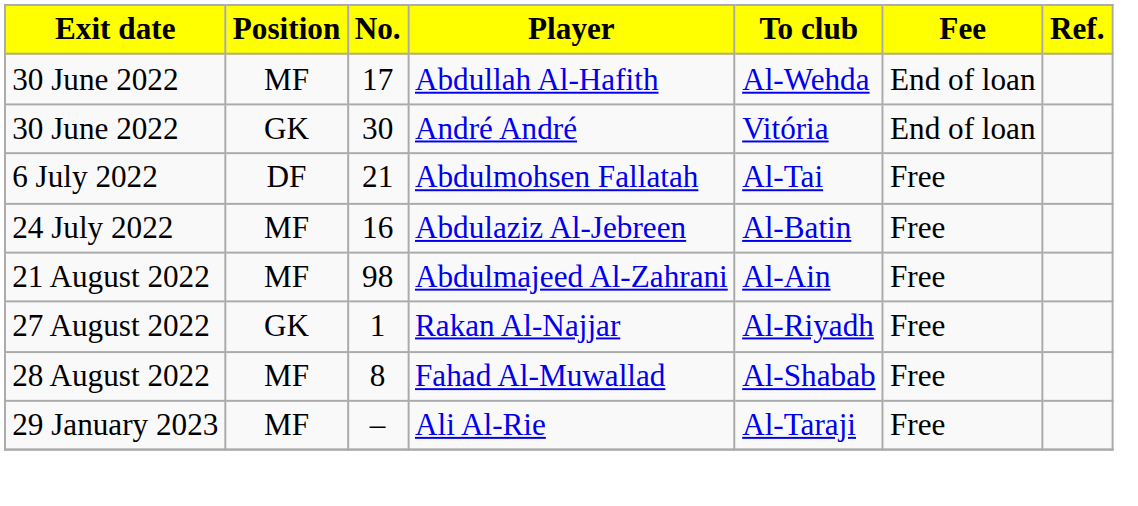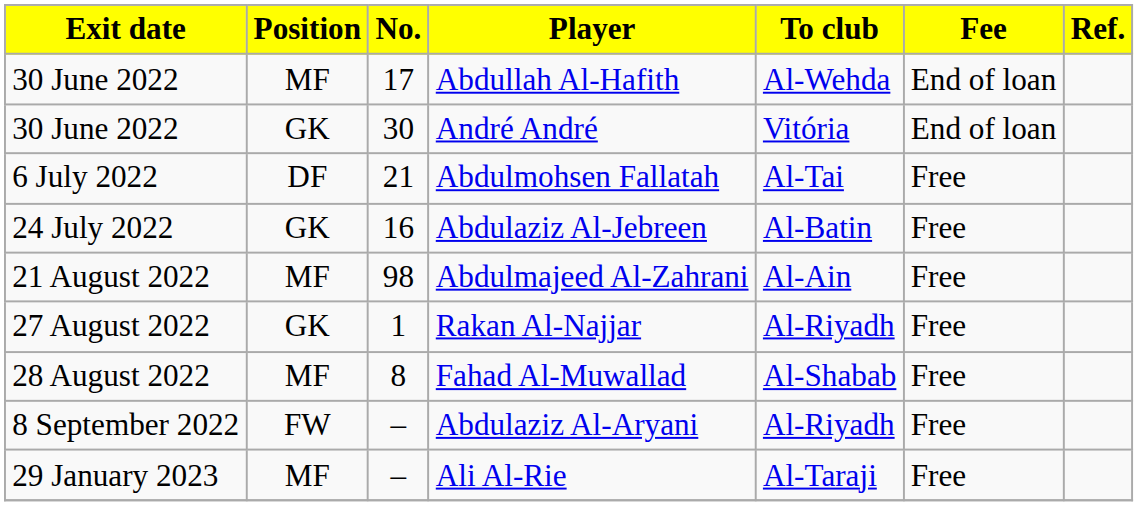 <table class="wikitable sortable">
 <tr>
 <th style="background:yellow; color:black;"><strong>Exit date</strong></th>
 <th style="background:yellow; color:black;"><strong>Position</strong></th>
 <th style="background:yellow; color:black;"><strong>No.</strong></th>
 <th style="background:yellow; color:black;"><strong>Player</strong></th>
 <th style="background:yellow; color:black;"><strong>To club</strong></th>
 <th style="background:yellow; color:black;"><strong>Fee</strong></th>
 <th style="background:yellow; color:black;"><strong>Ref.</strong></th>
 </tr>
 <tr>
 <td>30 June 2022</td>
 <td style="text-align:center;">MF</td>
 <td style="text-align:center;">17</td>
 <td style="text-align:left;"> <a href='#'>Abdullah Al-Hafith</a></td>
 <td style="text-align:left;"> <a href='#'>Al-Wehda</a></td>
 <td>End of loan</td>
 <td></td>
 </tr>
 <tr>
 <td>30 June 2022</td>
 <td style="text-align:center;">GK</td>
 <td style="text-align:center;">30</td>
 <td style="text-align:left;"> <a href='#'>André André</a></td>
 <td style="text-align:left;"> <a href='#'>Vitória</a></td>
 <td>End of loan</td>
 <td></td>
 </tr>
 <tr>
 <td>6 July 2022</td>
 <td style="text-align:center;">DF</td>
 <td style="text-align:center;">21</td>
 <td style="text-align:left;"> <a href='#'>Abdulmohsen Fallatah</a></td>
 <td style="text-align:left;"> <a href='#'>Al-Tai</a></td>
 <td>Free</td>
 <td></td>
 </tr>
 <tr>
 <td>24 July 2022</td>
-<td style="text-align:center;">MF</td>
+<td style="text-align:center;">GK</td>
 <td style="text-align:center;">16</td>
 <td style="text-align:left;"> <a href='#'>Abdulaziz Al-Jebreen</a></td>
 <td style="text-align:left;"> <a href='#'>Al-Batin</a></td>
 <td>Free</td>
 <td></td>
 </tr>
 <tr>
 <td>21 August 2022</td>
 <td style="text-align:center;">MF</td>
 <td style="text-align:center;">98</td>
 <td style="text-align:left;"> <a href='#'>Abdulmajeed Al-Zahrani</a></td>
 <td style="text-align:left;"> <a href='#'>Al-Ain</a></td>
 <td>Free</td>
 <td></td>
 </tr>
 <tr>
 <td>27 August 2022</td>
 <td style="text-align:center;">GK</td>
 <td style="text-align:center;">1</td>
 <td style="text-align:left;"> <a href='#'>Rakan Al-Najjar</a></td>
 <td style="text-align:left;"> <a href='#'>Al-Riyadh</a></td>
 <td>Free</td>
 <td></td>
 </tr>
 <tr>
 <td>28 August 2022</td>
 <td style="text-align:center;">MF</td>
 <td style="text-align:center;">8</td>
 <td style="text-align:left;"> <a href='#'>Fahad Al-Muwallad</a></td>
 <td style="text-align:left;"> <a href='#'>Al-Shabab</a></td>
 <td>Free</td>
 <td></td>
 </tr>
 <tr>
+<td>8 September 2022</td>
+<td style="text-align:center;">FW</td>
+<td style="text-align:center;">–</td>
+<td style="text-align:left;"> <a href='#'>Abdulaziz Al-Aryani</a></td>
+<td style="text-align:left;"> <a href='#'>Al-Riyadh</a></td>
+<td>Free</td>
+<td></td>
+</tr>
+<tr>
 <td>29 January 2023</td>
 <td style="text-align:center;">MF</td>
 <td style="text-align:center;">–</td>
 <td style="text-align:left;"> <a href='#'>Ali Al-Rie</a></td>
 <td style="text-align:left;"> <a href='#'>Al-Taraji</a></td>
 <td>Free</td>
 <td></td>
 </tr>
 <tr>
 </tr>
 </table>
